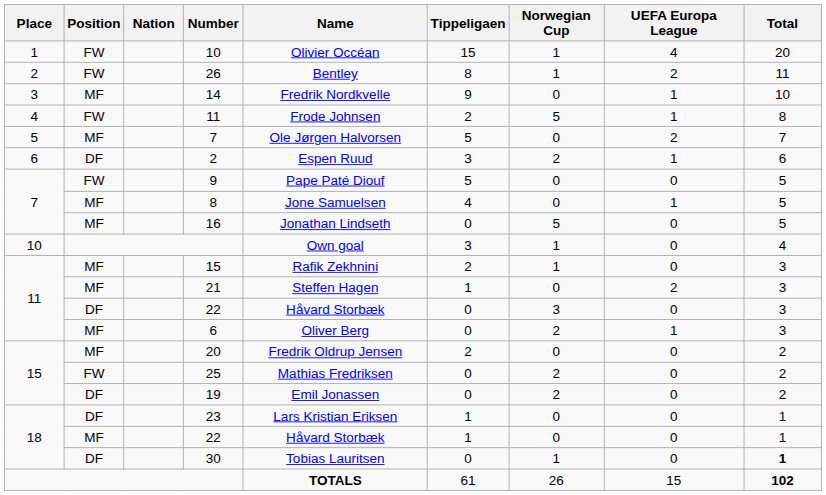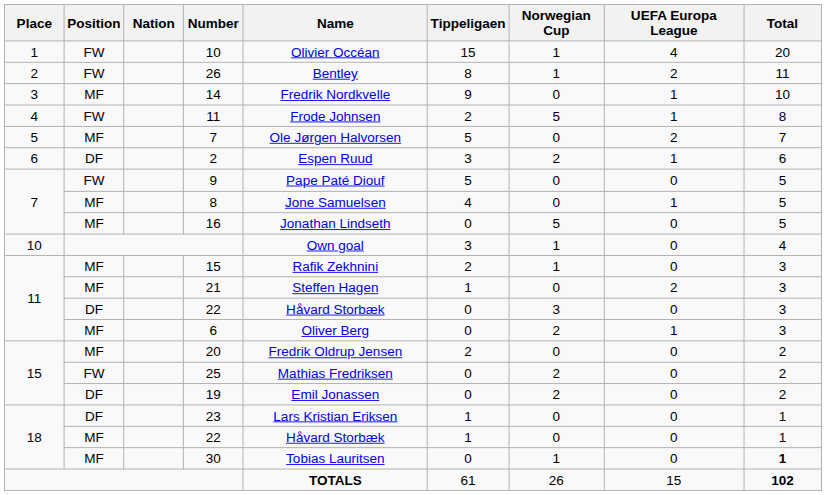 <table class="wikitable" style="font-size: 95%; text-align: center;">
 <tr>
 <th width=60>Place</th>
 <th width=60>Position</th>
 <th width=60>Nation</th>
 <th width=60>Number</th>
 <th width=200>Name</th>
 <th width=80>Tippeligaen</th>
 <th width=100>Norwegian Cup</th>
 <th width=150>UEFA Europa League</th>
 <th width=80><strong>Total</strong></th>
 </tr>
 <tr>
 <td>1</td>
 <td>FW</td>
 <td></td>
 <td>10</td>
 <td><a href='#'>Olivier Occéan</a></td>
 <td>15</td>
 <td>1</td>
 <td>4</td>
 <td>20</td>
 </tr>
 <tr>
 <td>2</td>
 <td>FW</td>
 <td></td>
 <td>26</td>
 <td><a href='#'>Bentley</a></td>
 <td>8</td>
 <td>1</td>
 <td>2</td>
 <td>11</td>
 </tr>
 <tr>
 <td>3</td>
 <td>MF</td>
 <td></td>
 <td>14</td>
 <td><a href='#'>Fredrik Nordkvelle</a></td>
 <td>9</td>
 <td>0</td>
 <td>1</td>
 <td>10</td>
 </tr>
 <tr>
 <td>4</td>
 <td>FW</td>
 <td></td>
 <td>11</td>
 <td><a href='#'>Frode Johnsen</a></td>
 <td>2</td>
 <td>5</td>
 <td>1</td>
 <td>8</td>
 </tr>
 <tr>
 <td>5</td>
 <td>MF</td>
 <td></td>
 <td>7</td>
 <td><a href='#'>Ole Jørgen Halvorsen</a></td>
 <td>5</td>
 <td>0</td>
 <td>2</td>
 <td>7</td>
 </tr>
 <tr>
 <td>6</td>
 <td>DF</td>
 <td></td>
 <td>2</td>
 <td><a href='#'>Espen Ruud</a></td>
 <td>3</td>
 <td>2</td>
 <td>1</td>
 <td>6</td>
 </tr>
 <tr>
 <td rowspan="3">7</td>
 <td>FW</td>
 <td></td>
 <td>9</td>
 <td><a href='#'>Pape Paté Diouf</a></td>
 <td>5</td>
 <td>0</td>
 <td>0</td>
 <td>5</td>
 </tr>
 <tr>
 <td>MF</td>
 <td></td>
 <td>8</td>
 <td><a href='#'>Jone Samuelsen</a></td>
 <td>4</td>
 <td>0</td>
 <td>1</td>
 <td>5</td>
 </tr>
 <tr>
 <td>MF</td>
 <td></td>
 <td>16</td>
 <td><a href='#'>Jonathan Lindseth</a></td>
 <td>0</td>
 <td>5</td>
 <td>0</td>
 <td>5</td>
 </tr>
 <tr>
 <td>10</td>
 <td colspan="3"></td>
 <td><a href='#'>Own goal</a></td>
 <td>3</td>
 <td>1</td>
 <td>0</td>
 <td>4</td>
 </tr>
 <tr>
 <td rowspan="4">11</td>
 <td>MF</td>
 <td></td>
 <td>15</td>
 <td><a href='#'>Rafik Zekhnini</a></td>
 <td>2</td>
 <td>1</td>
 <td>0</td>
 <td>3</td>
 </tr>
 <tr>
 <td>MF</td>
 <td></td>
 <td>21</td>
 <td><a href='#'>Steffen Hagen</a></td>
 <td>1</td>
 <td>0</td>
 <td>2</td>
 <td>3</td>
 </tr>
 <tr>
 <td>DF</td>
 <td></td>
 <td>22</td>
 <td><a href='#'>Håvard Storbæk</a></td>
 <td>0</td>
 <td>3</td>
 <td>0</td>
 <td>3</td>
 </tr>
 <tr>
 <td>MF</td>
 <td></td>
 <td>6</td>
 <td><a href='#'>Oliver Berg</a></td>
 <td>0</td>
 <td>2</td>
 <td>1</td>
 <td>3</td>
 </tr>
 <tr>
 <td rowspan="3">15</td>
 <td>MF</td>
 <td></td>
 <td>20</td>
 <td><a href='#'>Fredrik Oldrup Jensen</a></td>
 <td>2</td>
 <td>0</td>
 <td>0</td>
 <td>2</td>
 </tr>
 <tr>
 <td>FW</td>
 <td></td>
 <td>25</td>
 <td><a href='#'>Mathias Fredriksen</a></td>
 <td>0</td>
 <td>2</td>
 <td>0</td>
 <td>2</td>
 </tr>
 <tr>
 <td>DF</td>
 <td></td>
 <td>19</td>
 <td><a href='#'>Emil Jonassen</a></td>
 <td>0</td>
 <td>2</td>
 <td>0</td>
 <td>2</td>
 </tr>
 <tr>
 <td rowspan="3">18</td>
 <td>DF</td>
 <td></td>
 <td>23</td>
 <td><a href='#'>Lars Kristian Eriksen</a></td>
 <td>1</td>
 <td>0</td>
 <td>0</td>
 <td>1</td>
 </tr>
 <tr>
 <td>MF</td>
 <td></td>
 <td>22</td>
 <td><a href='#'>Håvard Storbæk</a></td>
 <td>1</td>
 <td>0</td>
 <td>0</td>
 <td>1</td>
 </tr>
 <tr>
-<td>DF</td>
+<td>MF</td>
 <td></td>
 <td>30</td>
 <td><a href='#'>Tobias Lauritsen</a></td>
 <td>0</td>
 <td>1</td>
 <td>0</td>
 <td><strong>1</strong></td>
 </tr>
 <tr>
 <td colspan="4"></td>
 <td><strong>TOTALS</strong></td>
 <td>61</td>
 <td>26</td>
 <td>15</td>
 <td><strong>102</strong></td>
 </tr>
 </table>
